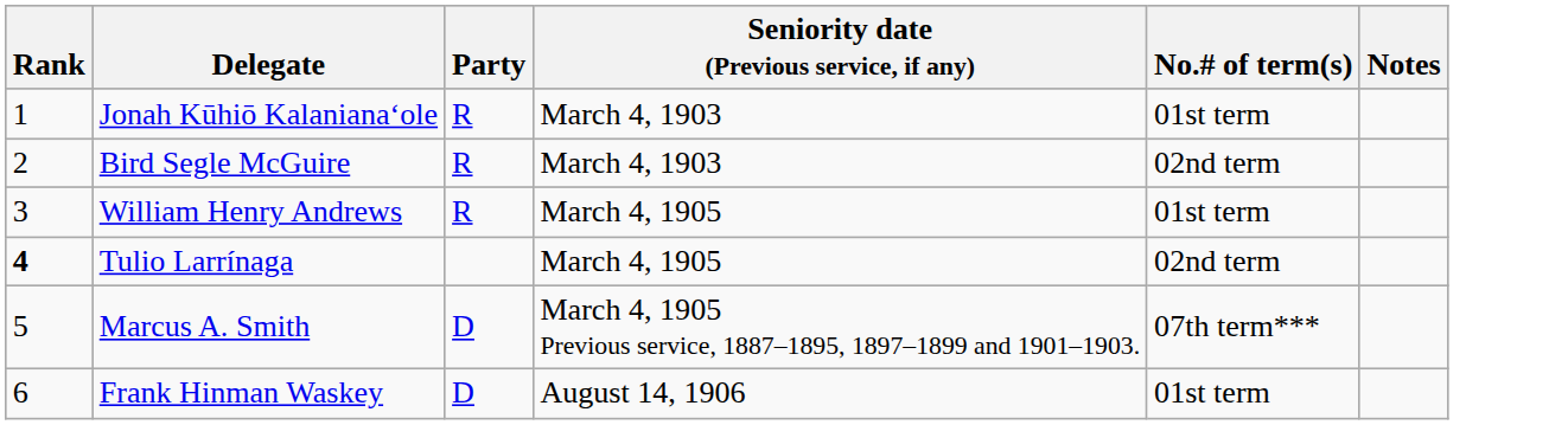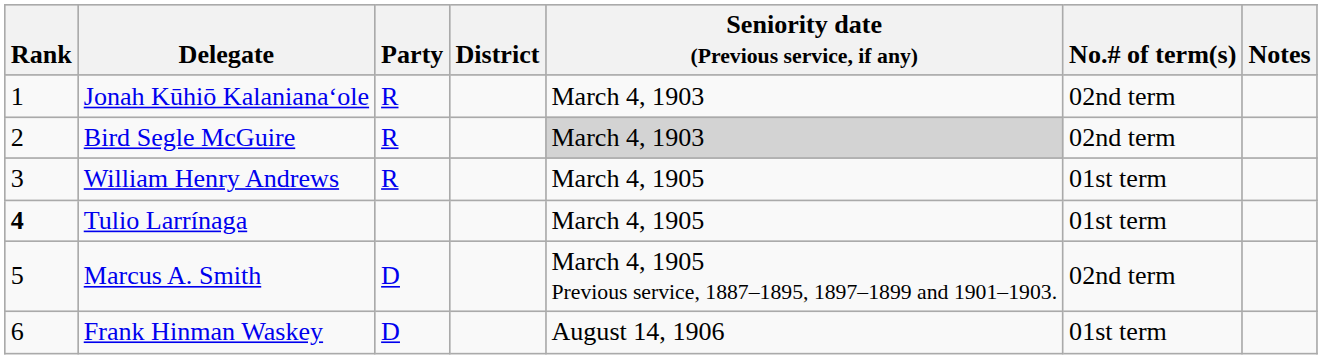 <table class="wikitable sortable">
 <tr valign=bottom>
 <th>Rank</th>
 <th>Delegate</th>
 <th>Party</th>
+<th>District</th>
 <th>Seniority date<br><small>(Previous service, if any)</small><br></th>
 <th>No.# of term(s)</th>
 <th>Notes</th>
 </tr>
 <tr>
 <td>1</td>
 <td><a href='#'>Jonah Kūhiō Kalanianaʻole</a></td>
 <td><a href='#'>R</a></td>
+<td></td>
 <td>March 4, 1903</td>
-<td>01st term</td>
+<td>02nd term</td>
 <td></td>
 </tr>
 <tr>
 <td>2</td>
 <td><a href='#'>Bird Segle McGuire</a></td>
 <td><a href='#'>R</a></td>
-<td>March 4, 1903</td>
+<td></td>
+<td style="background: lightgrey;">March 4, 1903</td>
 <td>02nd term</td>
 <td></td>
 </tr>
 <tr>
 <td>3</td>
 <td><a href='#'>William Henry Andrews</a></td>
 <td><a href='#'>R</a></td>
+<td></td>
 <td>March 4, 1905</td>
 <td>01st term</td>
 <td></td>
 </tr>
 <tr>
 <td><strong>4</strong></td>
 <td><a href='#'>Tulio Larrínaga</a></td>
 <td></td>
+<td></td>
 <td>March 4, 1905</td>
-<td>02nd term</td>
+<td>01st term</td>
 <td></td>
 </tr>
 <tr>
 <td>5</td>
 <td><a href='#'>Marcus A. Smith</a></td>
 <td><a href='#'>D</a></td>
+<td></td>
 <td>March 4, 1905<br><small>Previous service, 1887–1895, 1897–1899 and 1901–1903. </small></td>
-<td>07th term***</td>
+<td>02nd term</td>
 <td></td>
 </tr>
 <tr>
 <td>6</td>
 <td><a href='#'>Frank Hinman Waskey</a></td>
 <td><a href='#'>D</a></td>
+<td></td>
 <td>August 14, 1906</td>
 <td>01st term</td>
 <td></td>
 </tr>
 </table>
